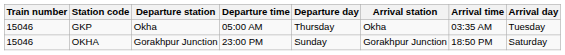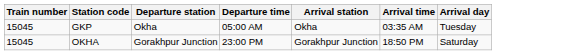 <table class="wikitable">
 <tr>
 <th>Train number</th>
 <th>Station code</th>
 <th>Departure station</th>
 <th>Departure time</th>
-<th>Departure day</th>
 <th>Arrival station</th>
 <th>Arrival time</th>
 <th>Arrival day</th>
 </tr>
 <tr>
-<td>15046</td>
+<td>15045</td>
 <td>GKP</td>
 <td>Okha</td>
 <td>05:00 AM</td>
-<td>Thursday</td>
 <td>Okha</td>
 <td>03:35 AM</td>
 <td>Tuesday</td>
 </tr>
 <tr>
-<td>15046</td>
+<td>15045</td>
 <td>OKHA</td>
 <td>Gorakhpur Junction</td>
 <td>23:00 PM</td>
-<td>Sunday</td>
 <td>Gorakhpur Junction</td>
 <td>18:50 PM</td>
 <td>Saturday</td>
 </tr>
 </table>
